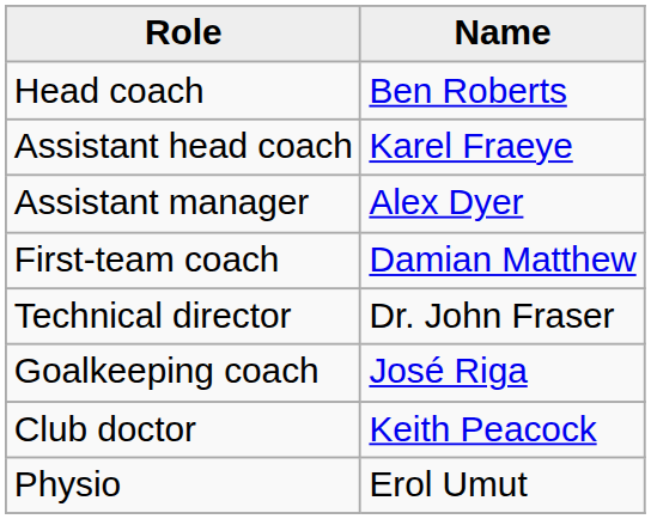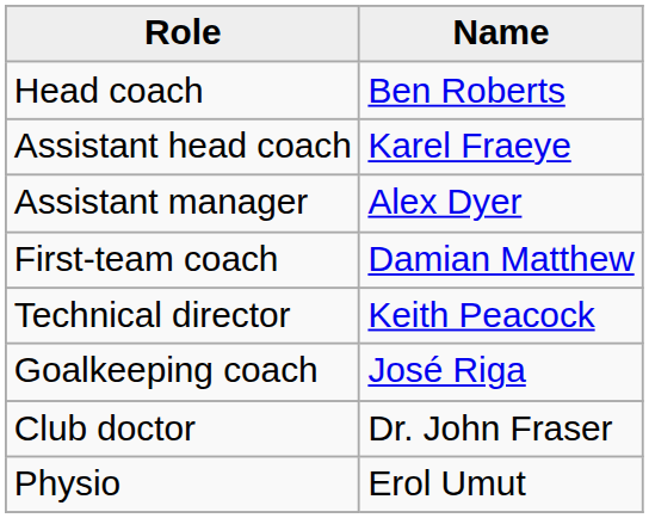 <table class="wikitable">
 <tr>
 <th style="background:#eee;">Role</th>
 <th ! style="background:#eee;">Name</th>
 </tr>
 <tr>
 <td>Head coach</td>
 <td> <a href='#'>Ben Roberts</a></td>
 </tr>
 <tr>
 <td>Assistant head coach</td>
 <td> <a href='#'>Karel Fraeye</a></td>
 </tr>
 <tr>
 <td>Assistant manager</td>
 <td> <a href='#'>Alex Dyer</a></td>
 </tr>
 <tr>
 <td>First-team coach</td>
 <td> <a href='#'>Damian Matthew</a></td>
 </tr>
 <tr>
 <td>Technical director</td>
-<td> Dr. John Fraser</td>
+<td> <a href='#'>Keith Peacock</a></td>
 </tr>
 <tr>
 <td>Goalkeeping coach</td>
 <td> <a href='#'>José Riga</a></td>
 </tr>
 <tr>
 <td>Club doctor</td>
-<td> <a href='#'>Keith Peacock</a></td>
+<td> Dr. John Fraser</td>
 </tr>
 <tr>
 <td>Physio</td>
 <td> Erol Umut</td>
 </tr>
 </table>
